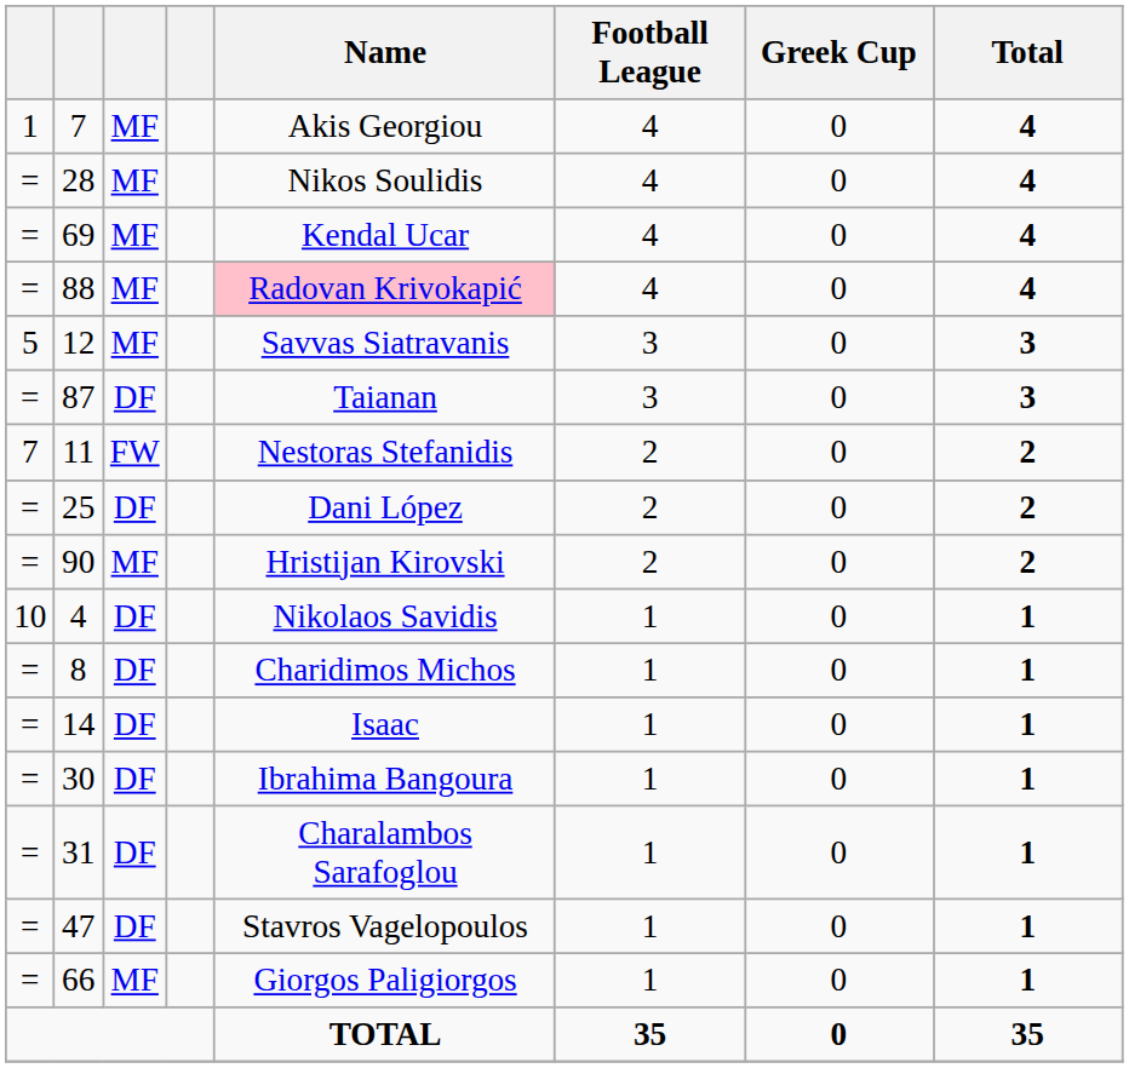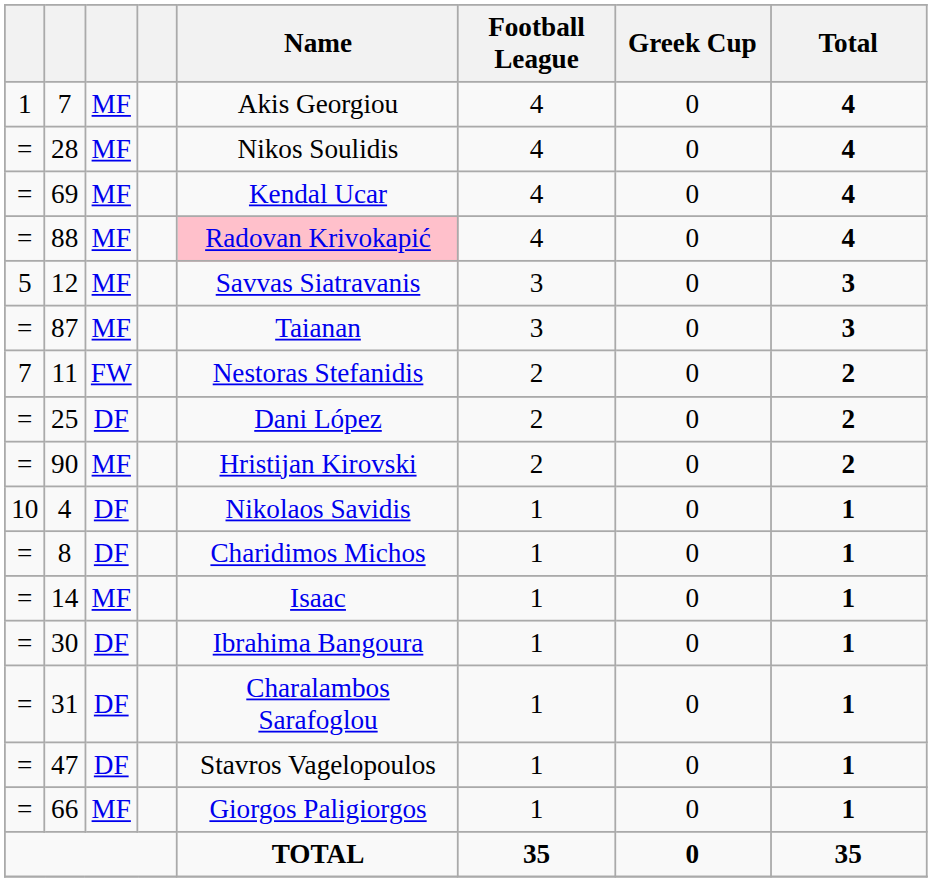 <table class="wikitable" style="font-size: 95%; text-align: center;">
 <tr>
 <th width=15></th>
 <th width=15></th>
 <th width=15></th>
 <th width=15></th>
 <th width=150>Name</th>
 <th width=80>Football League</th>
 <th width=80>Greek Cup</th>
 <th width=80><strong>Total</strong></th>
 </tr>
 <tr>
 <td>1</td>
 <td>7</td>
 <td><a href='#'>MF</a></td>
 <td></td>
 <td>Akis Georgiou</td>
 <td>4</td>
 <td>0</td>
 <td><strong>4</strong></td>
 </tr>
 <tr>
 <td>=</td>
 <td>28</td>
 <td><a href='#'>MF</a></td>
 <td></td>
 <td>Nikos Soulidis</td>
 <td>4</td>
 <td>0</td>
 <td><strong>4</strong></td>
 </tr>
 <tr>
 <td>=</td>
 <td>69</td>
 <td><a href='#'>MF</a></td>
 <td></td>
 <td><a href='#'>Kendal Ucar</a></td>
 <td>4</td>
 <td>0</td>
 <td><strong>4</strong></td>
 </tr>
 <tr>
 <td>=</td>
 <td>88</td>
 <td><a href='#'>MF</a></td>
 <td></td>
 <td style="background: pink;"><a href='#'>Radovan Krivokapić</a></td>
 <td>4</td>
 <td>0</td>
 <td><strong>4</strong></td>
 </tr>
 <tr>
 <td>5</td>
 <td>12</td>
 <td><a href='#'>MF</a></td>
 <td></td>
 <td><a href='#'>Savvas Siatravanis</a></td>
 <td>3</td>
 <td>0</td>
 <td><strong>3</strong></td>
 </tr>
 <tr>
 <td>=</td>
 <td>87</td>
-<td><a href='#'>DF</a></td>
+<td><a href='#'>MF</a></td>
 <td></td>
 <td><a href='#'>Taianan</a></td>
 <td>3</td>
 <td>0</td>
 <td><strong>3</strong></td>
 </tr>
 <tr>
 <td>7</td>
 <td>11</td>
 <td><a href='#'>FW</a></td>
 <td></td>
 <td><a href='#'>Nestoras Stefanidis</a></td>
 <td>2</td>
 <td>0</td>
 <td><strong>2</strong></td>
 </tr>
 <tr>
 <td>=</td>
 <td>25</td>
 <td><a href='#'>DF</a></td>
 <td></td>
 <td><a href='#'>Dani López</a></td>
 <td>2</td>
 <td>0</td>
 <td><strong>2</strong></td>
 </tr>
 <tr>
 <td>=</td>
 <td>90</td>
 <td><a href='#'>MF</a></td>
 <td></td>
 <td><a href='#'>Hristijan Kirovski</a></td>
 <td>2</td>
 <td>0</td>
 <td><strong>2</strong></td>
 </tr>
 <tr>
 <td>10</td>
 <td>4</td>
 <td><a href='#'>DF</a></td>
 <td></td>
 <td><a href='#'>Nikolaos Savidis</a></td>
 <td>1</td>
 <td>0</td>
 <td><strong>1</strong></td>
 </tr>
 <tr>
 <td>=</td>
 <td>8</td>
 <td><a href='#'>DF</a></td>
 <td></td>
 <td><a href='#'>Charidimos Michos</a></td>
 <td>1</td>
 <td>0</td>
 <td><strong>1</strong></td>
 </tr>
 <tr>
 <td>=</td>
 <td>14</td>
-<td><a href='#'>DF</a></td>
+<td><a href='#'>MF</a></td>
 <td></td>
 <td><a href='#'>Isaac</a></td>
 <td>1</td>
 <td>0</td>
 <td><strong>1</strong></td>
 </tr>
 <tr>
 <td>=</td>
 <td>30</td>
 <td><a href='#'>DF</a></td>
 <td></td>
 <td><a href='#'>Ibrahima Bangoura</a></td>
 <td>1</td>
 <td>0</td>
 <td><strong>1</strong></td>
 </tr>
 <tr>
 <td>=</td>
 <td>31</td>
 <td><a href='#'>DF</a></td>
 <td></td>
 <td><a href='#'>Charalambos Sarafoglou</a></td>
 <td>1</td>
 <td>0</td>
 <td><strong>1</strong></td>
 </tr>
 <tr>
 <td>=</td>
 <td>47</td>
 <td><a href='#'>DF</a></td>
 <td></td>
 <td>Stavros Vagelopoulos</td>
 <td>1</td>
 <td>0</td>
 <td><strong>1</strong></td>
 </tr>
 <tr>
 <td>=</td>
 <td>66</td>
 <td><a href='#'>MF</a></td>
 <td></td>
 <td><a href='#'>Giorgos Paligiorgos</a></td>
 <td>1</td>
 <td>0</td>
 <td><strong>1</strong></td>
 </tr>
 <tr>
 <td colspan="4"></td>
 <td><strong>TOTAL</strong></td>
 <td><strong>35</strong></td>
 <td><strong>0</strong></td>
 <td><strong>35</strong></td>
 </tr>
 <tr>
 </tr>
 </table>
